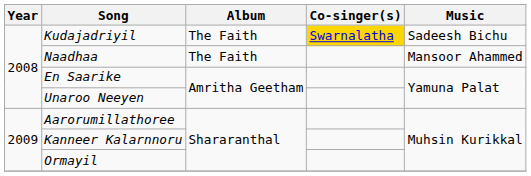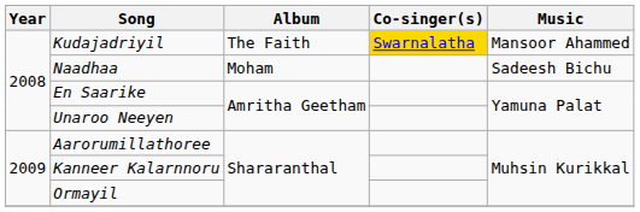 <table class="wikitable">
 <tr>
 <th>Year</th>
 <th>Song</th>
 <th>Album</th>
 <th>Co-singer(s)</th>
 <th>Music</th>
 </tr>
 <tr>
 <td rowspan="4">2008</td>
 <td><em>Kudajadriyil</em></td>
 <td>The Faith</td>
 <td style="background: gold;"><a href='#'>Swarnalatha</a></td>
-<td>Sadeesh Bichu</td>
+<td>Mansoor Ahammed</td>
 </tr>
 <tr>
 <td><em>Naadhaa</em></td>
-<td>The Faith</td>
+<td>Moham</td>
 <td></td>
-<td>Mansoor Ahammed</td>
+<td>Sadeesh Bichu</td>
 </tr>
 <tr>
 <td><em>En Saarike</em></td>
 <td rowspan="2">Amritha Geetham</td>
 <td></td>
 <td rowspan="2">Yamuna Palat</td>
 </tr>
 <tr>
 <td><em>Unaroo Neeyen</em></td>
 <td></td>
 </tr>
 <tr>
 <td rowspan="3">2009</td>
 <td><em>Aarorumillathoree</em></td>
 <td rowspan="3">Shararanthal</td>
 <td></td>
 <td rowspan="3">Muhsin Kurikkal</td>
 </tr>
 <tr>
 <td><em>Kanneer Kalarnnoru</em></td>
 <td></td>
 </tr>
 <tr>
 <td><em>Ormayil</em></td>
 <td></td>
 </tr>
 <tr>
 </tr>
 </table>
